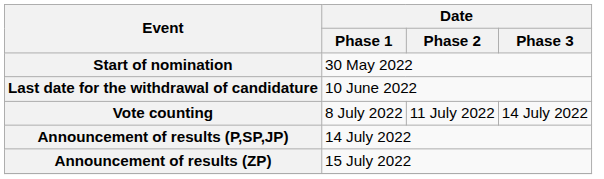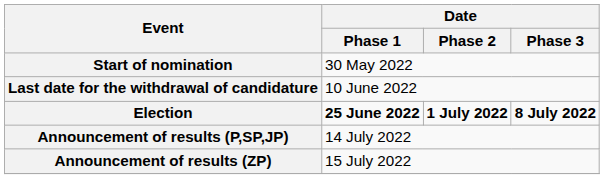 <table class="wikitable sortable">
 <tr>
 <th rowspan=2>Event</th>
 <th colspan=3>Date</th>
 </tr>
 <tr>
 <th>Phase 1</th>
 <th>Phase 2</th>
 <th>Phase 3</th>
 </tr>
 <tr>
 <th>Start of nomination</th>
 <td colspan=3>30 May 2022</td>
 </tr>
 <tr>
 <th>Last date for the withdrawal of candidature</th>
 <td colspan=3>10 June 2022</td>
 </tr>
 <tr>
-<th>Vote counting</th>
-<td>8 July 2022</td>
-<td>11 July 2022</td>
-<td>14 July 2022</td>
+<th>Election</th>
+<td><strong>25 June 2022</strong></td>
+<td><strong>1 July 2022</strong></td>
+<td><strong>8 July 2022</strong></td>
 </tr>
 <tr>
 <th>Announcement of results (P,SP,JP)</th>
 <td colspan=3 style="text-align:centre">14 July 2022</td>
 </tr>
 <tr>
 <th>Announcement of results (ZP)</th>
 <td colspan=3 style="centre">15 July 2022</td>
 </tr>
 <tr>
 </tr>
 </table>
